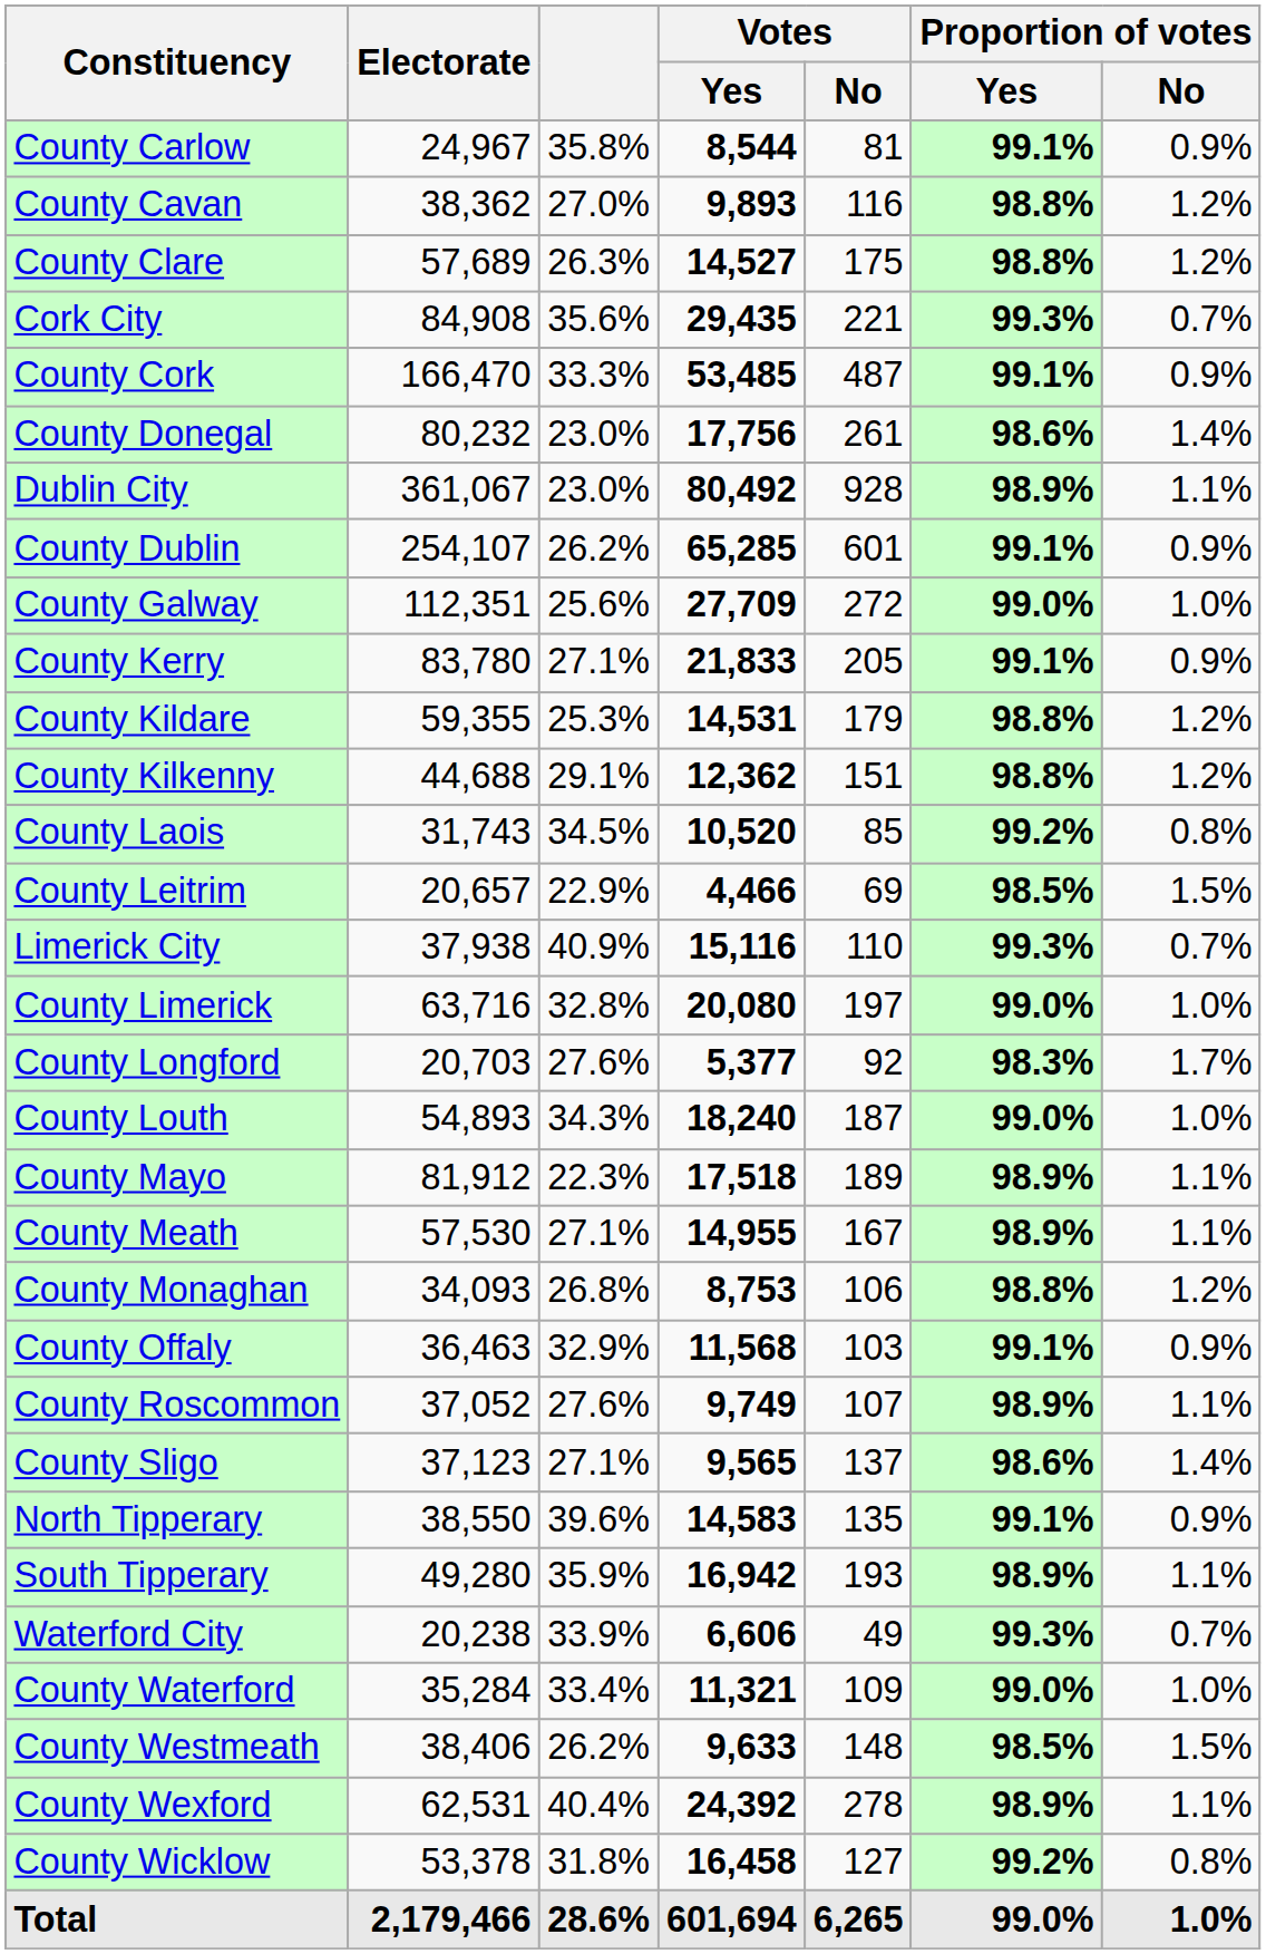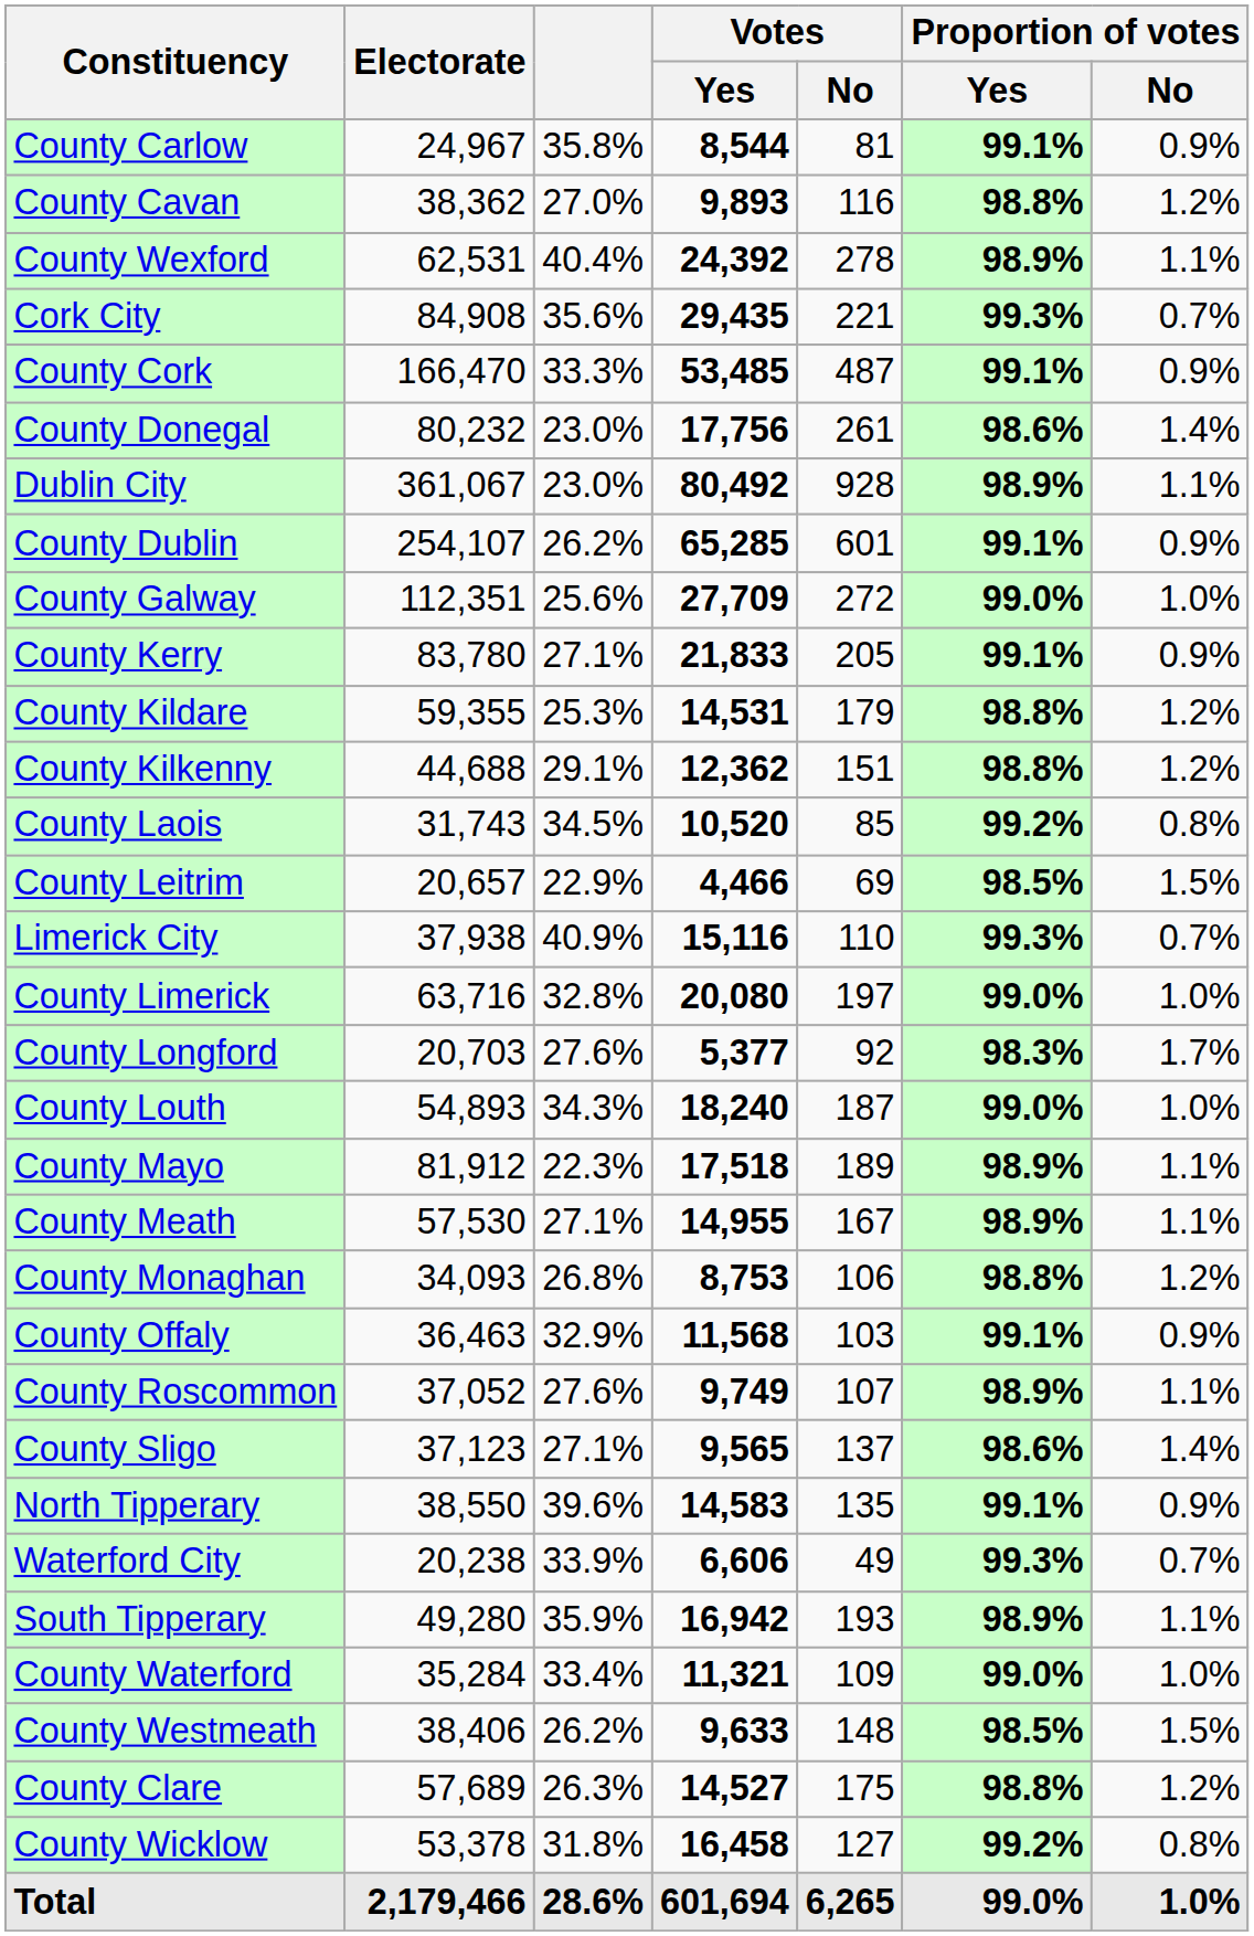 <table class="wikitable sortable">
 <tr>
 <th rowspan=2>Constituency</th>
 <th rowspan=2>Electorate</th>
 <th rowspan=2></th>
 <th colspan=2>Votes</th>
 <th colspan=2>Proportion of votes</th>
 </tr>
 <tr>
 <th>Yes</th>
 <th>No</th>
 <th>Yes</th>
 <th>No</th>
 </tr>
 <tr>
 <td style="background:#c8ffc8;"><a href='#'>County Carlow</a></td>
 <td style="text-align: right;">24,967</td>
 <td style="text-align: right;">35.8%</td>
 <td style="text-align: right;"><strong>8,544</strong></td>
 <td style="text-align: right;">81</td>
 <td style="text-align: right; background:#c8ffc8;"><strong>99.1%</strong></td>
 <td style="text-align: right;">0.9%</td>
 </tr>
 <tr>
 <td style="background:#c8ffc8;"><a href='#'>County Cavan</a></td>
 <td style="text-align: right;">38,362</td>
 <td style="text-align: right;">27.0%</td>
 <td style="text-align: right;"><strong>9,893</strong></td>
 <td style="text-align: right;">116</td>
 <td style="text-align: right; background:#c8ffc8;"><strong>98.8%</strong></td>
 <td style="text-align: right;">1.2%</td>
 </tr>
 <tr>
-<td style="background:#c8ffc8;"><a href='#'>County Clare</a></td>
-<td style="text-align: right;">57,689</td>
-<td style="text-align: right;">26.3%</td>
-<td style="text-align: right;"><strong>14,527</strong></td>
-<td style="text-align: right;">175</td>
-<td style="text-align: right; background:#c8ffc8;"><strong>98.8%</strong></td>
-<td style="text-align: right;">1.2%</td>
+<td style="background:#c8ffc8;"><a href='#'>County Wexford</a></td>
+<td style="text-align: right;">62,531</td>
+<td style="text-align: right;">40.4%</td>
+<td style="text-align: right;"><strong>24,392</strong></td>
+<td style="text-align: right;">278</td>
+<td style="text-align: right; background:#c8ffc8;"><strong>98.9%</strong></td>
+<td style="text-align: right;">1.1%</td>
 </tr>
 <tr>
 <td style="background:#c8ffc8;"><a href='#'>Cork City</a></td>
 <td style="text-align: right;">84,908</td>
 <td style="text-align: right;">35.6%</td>
 <td style="text-align: right;"><strong>29,435</strong></td>
 <td style="text-align: right;">221</td>
 <td style="text-align: right; background:#c8ffc8;"><strong>99.3%</strong></td>
 <td style="text-align: right;">0.7%</td>
 </tr>
 <tr>
 <td style="background:#c8ffc8;"><a href='#'>County Cork</a></td>
 <td style="text-align: right;">166,470</td>
 <td style="text-align: right;">33.3%</td>
 <td style="text-align: right;"><strong>53,485</strong></td>
 <td style="text-align: right;">487</td>
 <td style="text-align: right; background:#c8ffc8;"><strong>99.1%</strong></td>
 <td style="text-align: right;">0.9%</td>
 </tr>
 <tr>
 <td style="background:#c8ffc8;"><a href='#'>County Donegal</a></td>
 <td style="text-align: right;">80,232</td>
 <td style="text-align: right;">23.0%</td>
 <td style="text-align: right;"><strong>17,756</strong></td>
 <td style="text-align: right;">261</td>
 <td style="text-align: right; background:#c8ffc8;"><strong>98.6%</strong></td>
 <td style="text-align: right;">1.4%</td>
 </tr>
 <tr>
 <td style="background:#c8ffc8;"><a href='#'>Dublin City</a></td>
 <td style="text-align: right;">361,067</td>
 <td style="text-align: right;">23.0%</td>
 <td style="text-align: right;"><strong>80,492</strong></td>
 <td style="text-align: right;">928</td>
 <td style="text-align: right; background:#c8ffc8;"><strong>98.9%</strong></td>
 <td style="text-align: right;">1.1%</td>
 </tr>
 <tr>
 <td style="background:#c8ffc8;"><a href='#'>County Dublin</a></td>
 <td style="text-align: right;">254,107</td>
 <td style="text-align: right;">26.2%</td>
 <td style="text-align: right;"><strong>65,285</strong></td>
 <td style="text-align: right;">601</td>
 <td style="text-align: right; background:#c8ffc8;"><strong>99.1%</strong></td>
 <td style="text-align: right;">0.9%</td>
 </tr>
 <tr>
 <td style="background:#c8ffc8;"><a href='#'>County Galway</a></td>
 <td style="text-align: right;">112,351</td>
 <td style="text-align: right;">25.6%</td>
 <td style="text-align: right;"><strong>27,709</strong></td>
 <td style="text-align: right;">272</td>
 <td style="text-align: right; background:#c8ffc8;"><strong>99.0%</strong></td>
 <td style="text-align: right;">1.0%</td>
 </tr>
 <tr>
 <td style="background:#c8ffc8;"><a href='#'>County Kerry</a></td>
 <td style="text-align: right;">83,780</td>
 <td style="text-align: right;">27.1%</td>
 <td style="text-align: right;"><strong>21,833</strong></td>
 <td style="text-align: right;">205</td>
 <td style="text-align: right; background:#c8ffc8;"><strong>99.1%</strong></td>
 <td style="text-align: right;">0.9%</td>
 </tr>
 <tr>
 <td style="background:#c8ffc8;"><a href='#'>County Kildare</a></td>
 <td style="text-align: right;">59,355</td>
 <td style="text-align: right;">25.3%</td>
 <td style="text-align: right;"><strong>14,531</strong></td>
 <td style="text-align: right;">179</td>
 <td style="text-align: right; background:#c8ffc8;"><strong>98.8%</strong></td>
 <td style="text-align: right;">1.2%</td>
 </tr>
 <tr>
 <td style="background:#c8ffc8;"><a href='#'>County Kilkenny</a></td>
 <td style="text-align: right;">44,688</td>
 <td style="text-align: right;">29.1%</td>
 <td style="text-align: right;"><strong>12,362</strong></td>
 <td style="text-align: right;">151</td>
 <td style="text-align: right; background:#c8ffc8;"><strong>98.8%</strong></td>
 <td style="text-align: right;">1.2%</td>
 </tr>
 <tr>
 <td style="background:#c8ffc8;"><a href='#'>County Laois</a></td>
 <td style="text-align: right;">31,743</td>
 <td style="text-align: right;">34.5%</td>
 <td style="text-align: right;"><strong>10,520</strong></td>
 <td style="text-align: right;">85</td>
 <td style="text-align: right; background:#c8ffc8;"><strong>99.2%</strong></td>
 <td style="text-align: right;">0.8%</td>
 </tr>
 <tr>
 <td style="background:#c8ffc8;"><a href='#'>County Leitrim</a></td>
 <td style="text-align: right;">20,657</td>
 <td style="text-align: right;">22.9%</td>
 <td style="text-align: right;"><strong>4,466</strong></td>
 <td style="text-align: right;">69</td>
 <td style="text-align: right; background:#c8ffc8;"><strong>98.5%</strong></td>
 <td style="text-align: right;">1.5%</td>
 </tr>
 <tr>
 <td style="background:#c8ffc8;"><a href='#'>Limerick City</a></td>
 <td style="text-align: right;">37,938</td>
 <td style="text-align: right;">40.9%</td>
 <td style="text-align: right;"><strong>15,116</strong></td>
 <td style="text-align: right;">110</td>
 <td style="text-align: right; background:#c8ffc8;"><strong>99.3%</strong></td>
 <td style="text-align: right;">0.7%</td>
 </tr>
 <tr>
 <td style="background:#c8ffc8;"><a href='#'>County Limerick</a></td>
 <td style="text-align: right;">63,716</td>
 <td style="text-align: right;">32.8%</td>
 <td style="text-align: right;"><strong>20,080</strong></td>
 <td style="text-align: right;">197</td>
 <td style="text-align: right; background:#c8ffc8;"><strong>99.0%</strong></td>
 <td style="text-align: right;">1.0%</td>
 </tr>
 <tr>
 <td style="background:#c8ffc8;"><a href='#'>County Longford</a></td>
 <td style="text-align: right;">20,703</td>
 <td style="text-align: right;">27.6%</td>
 <td style="text-align: right;"><strong>5,377</strong></td>
 <td style="text-align: right;">92</td>
 <td style="text-align: right; background:#c8ffc8;"><strong>98.3%</strong></td>
 <td style="text-align: right;">1.7%</td>
 </tr>
 <tr>
 <td style="background:#c8ffc8;"><a href='#'>County Louth</a></td>
 <td style="text-align: right;">54,893</td>
 <td style="text-align: right;">34.3%</td>
 <td style="text-align: right;"><strong>18,240</strong></td>
 <td style="text-align: right;">187</td>
 <td style="text-align: right; background:#c8ffc8;"><strong>99.0%</strong></td>
 <td style="text-align: right;">1.0%</td>
 </tr>
 <tr>
 <td style="background:#c8ffc8;"><a href='#'>County Mayo</a></td>
 <td style="text-align: right;">81,912</td>
 <td style="text-align: right;">22.3%</td>
 <td style="text-align: right;"><strong>17,518</strong></td>
 <td style="text-align: right;">189</td>
 <td style="text-align: right; background:#c8ffc8;"><strong>98.9%</strong></td>
 <td style="text-align: right;">1.1%</td>
 </tr>
 <tr>
 <td style="background:#c8ffc8;"><a href='#'>County Meath</a></td>
 <td style="text-align: right;">57,530</td>
 <td style="text-align: right;">27.1%</td>
 <td style="text-align: right;"><strong>14,955</strong></td>
 <td style="text-align: right;">167</td>
 <td style="text-align: right; background:#c8ffc8;"><strong>98.9%</strong></td>
 <td style="text-align: right;">1.1%</td>
 </tr>
 <tr>
 <td style="background:#c8ffc8;"><a href='#'>County Monaghan</a></td>
 <td style="text-align: right;">34,093</td>
 <td style="text-align: right;">26.8%</td>
 <td style="text-align: right;"><strong>8,753</strong></td>
 <td style="text-align: right;">106</td>
 <td style="text-align: right; background:#c8ffc8;"><strong>98.8%</strong></td>
 <td style="text-align: right;">1.2%</td>
 </tr>
 <tr>
 <td style="background:#c8ffc8;"><a href='#'>County Offaly</a></td>
 <td style="text-align: right;">36,463</td>
 <td style="text-align: right;">32.9%</td>
 <td style="text-align: right;"><strong>11,568</strong></td>
 <td style="text-align: right;">103</td>
 <td style="text-align: right; background:#c8ffc8;"><strong>99.1%</strong></td>
 <td style="text-align: right;">0.9%</td>
 </tr>
 <tr>
 <td style="background:#c8ffc8;"><a href='#'>County Roscommon</a></td>
 <td style="text-align: right;">37,052</td>
 <td style="text-align: right;">27.6%</td>
 <td style="text-align: right;"><strong>9,749</strong></td>
 <td style="text-align: right;">107</td>
 <td style="text-align: right; background:#c8ffc8;"><strong>98.9%</strong></td>
 <td style="text-align: right;">1.1%</td>
 </tr>
 <tr>
 <td style="background:#c8ffc8;"><a href='#'>County Sligo</a></td>
 <td style="text-align: right;">37,123</td>
 <td style="text-align: right;">27.1%</td>
 <td style="text-align: right;"><strong>9,565</strong></td>
 <td style="text-align: right;">137</td>
 <td style="text-align: right; background:#c8ffc8;"><strong>98.6%</strong></td>
 <td style="text-align: right;">1.4%</td>
 </tr>
 <tr>
 <td style="background:#c8ffc8;"><a href='#'>North Tipperary</a></td>
 <td style="text-align: right;">38,550</td>
 <td style="text-align: right;">39.6%</td>
 <td style="text-align: right;"><strong>14,583</strong></td>
 <td style="text-align: right;">135</td>
 <td style="text-align: right; background:#c8ffc8;"><strong>99.1%</strong></td>
 <td style="text-align: right;">0.9%</td>
 </tr>
 <tr>
+<td style="background:#c8ffc8;"><a href='#'>Waterford City</a></td>
+<td style="text-align: right;">20,238</td>
+<td style="text-align: right;">33.9%</td>
+<td style="text-align: right;"><strong>6,606</strong></td>
+<td style="text-align: right;">49</td>
+<td style="text-align: right; background:#c8ffc8;"><strong>99.3%</strong></td>
+<td style="text-align: right;">0.7%</td>
+</tr>
+<tr>
 <td style="background:#c8ffc8;"><a href='#'>South Tipperary</a></td>
 <td style="text-align: right;">49,280</td>
 <td style="text-align: right;">35.9%</td>
 <td style="text-align: right;"><strong>16,942</strong></td>
 <td style="text-align: right;">193</td>
 <td style="text-align: right; background:#c8ffc8;"><strong>98.9%</strong></td>
 <td style="text-align: right;">1.1%</td>
-</tr>
-<tr>
-<td style="background:#c8ffc8;"><a href='#'>Waterford City</a></td>
-<td style="text-align: right;">20,238</td>
-<td style="text-align: right;">33.9%</td>
-<td style="text-align: right;"><strong>6,606</strong></td>
-<td style="text-align: right;">49</td>
-<td style="text-align: right; background:#c8ffc8;"><strong>99.3%</strong></td>
-<td style="text-align: right;">0.7%</td>
 </tr>
 <tr>
 <td style="background:#c8ffc8;"><a href='#'>County Waterford</a></td>
 <td style="text-align: right;">35,284</td>
 <td style="text-align: right;">33.4%</td>
 <td style="text-align: right;"><strong>11,321</strong></td>
 <td style="text-align: right;">109</td>
 <td style="text-align: right; background:#c8ffc8;"><strong>99.0%</strong></td>
 <td style="text-align: right;">1.0%</td>
 </tr>
 <tr>
 <td style="background:#c8ffc8;"><a href='#'>County Westmeath</a></td>
 <td style="text-align: right;">38,406</td>
 <td style="text-align: right;">26.2%</td>
 <td style="text-align: right;"><strong>9,633</strong></td>
 <td style="text-align: right;">148</td>
 <td style="text-align: right; background:#c8ffc8;"><strong>98.5%</strong></td>
 <td style="text-align: right;">1.5%</td>
 </tr>
 <tr>
-<td style="background:#c8ffc8;"><a href='#'>County Wexford</a></td>
-<td style="text-align: right;">62,531</td>
-<td style="text-align: right;">40.4%</td>
-<td style="text-align: right;"><strong>24,392</strong></td>
-<td style="text-align: right;">278</td>
-<td style="text-align: right; background:#c8ffc8;"><strong>98.9%</strong></td>
-<td style="text-align: right;">1.1%</td>
+<td style="background:#c8ffc8;"><a href='#'>County Clare</a></td>
+<td style="text-align: right;">57,689</td>
+<td style="text-align: right;">26.3%</td>
+<td style="text-align: right;"><strong>14,527</strong></td>
+<td style="text-align: right;">175</td>
+<td style="text-align: right; background:#c8ffc8;"><strong>98.8%</strong></td>
+<td style="text-align: right;">1.2%</td>
 </tr>
 <tr>
 <td style="background:#c8ffc8;"><a href='#'>County Wicklow</a></td>
 <td style="text-align: right;">53,378</td>
 <td style="text-align: right;">31.8%</td>
 <td style="text-align: right;"><strong>16,458</strong></td>
 <td style="text-align: right;">127</td>
 <td style="text-align: right; background:#c8ffc8;"><strong>99.2%</strong></td>
 <td style="text-align: right;">0.8%</td>
 </tr>
 <tr class="sortbottom" style="font-weight:bold; background:rgb(232,232,232);">
 <td>Total</td>
 <td style="text-align: right;">2,179,466</td>
 <td style="text-align: right;">28.6%</td>
 <td style="text-align: right;">601,694</td>
 <td style="text-align: right;">6,265</td>
 <td style="text-align: right;">99.0%</td>
 <td style="text-align: right;">1.0%</td>
 </tr>
 </table>
